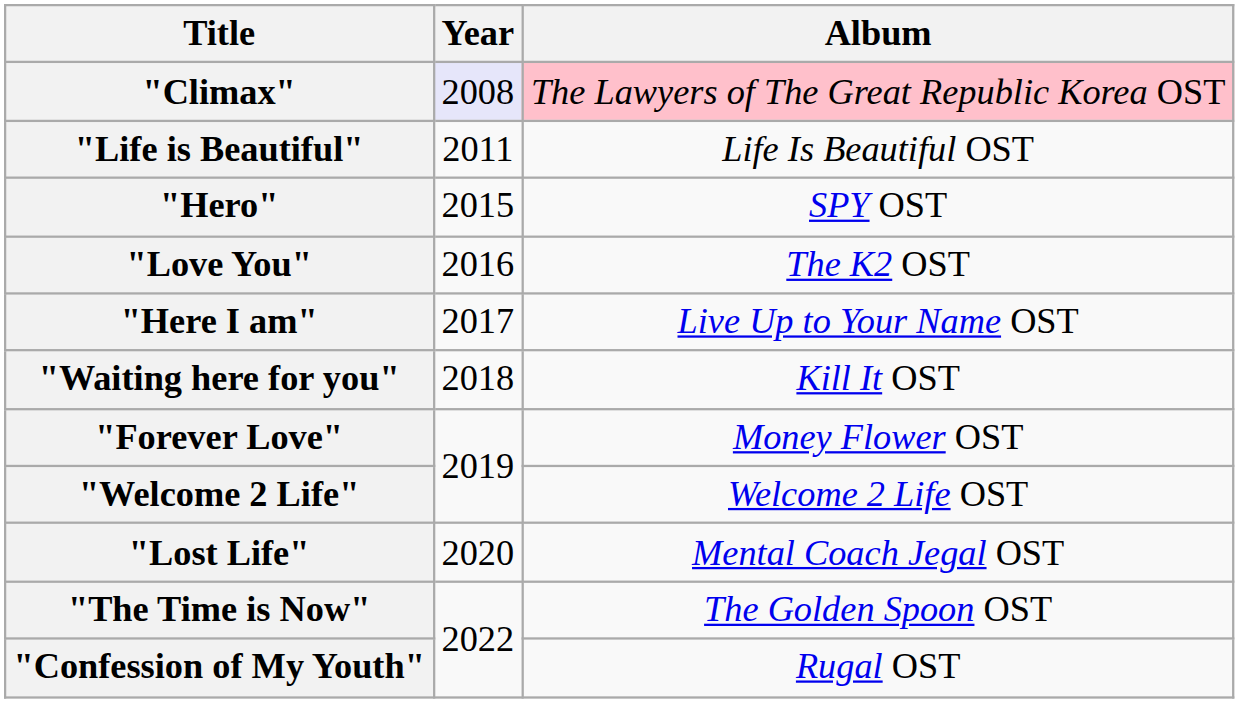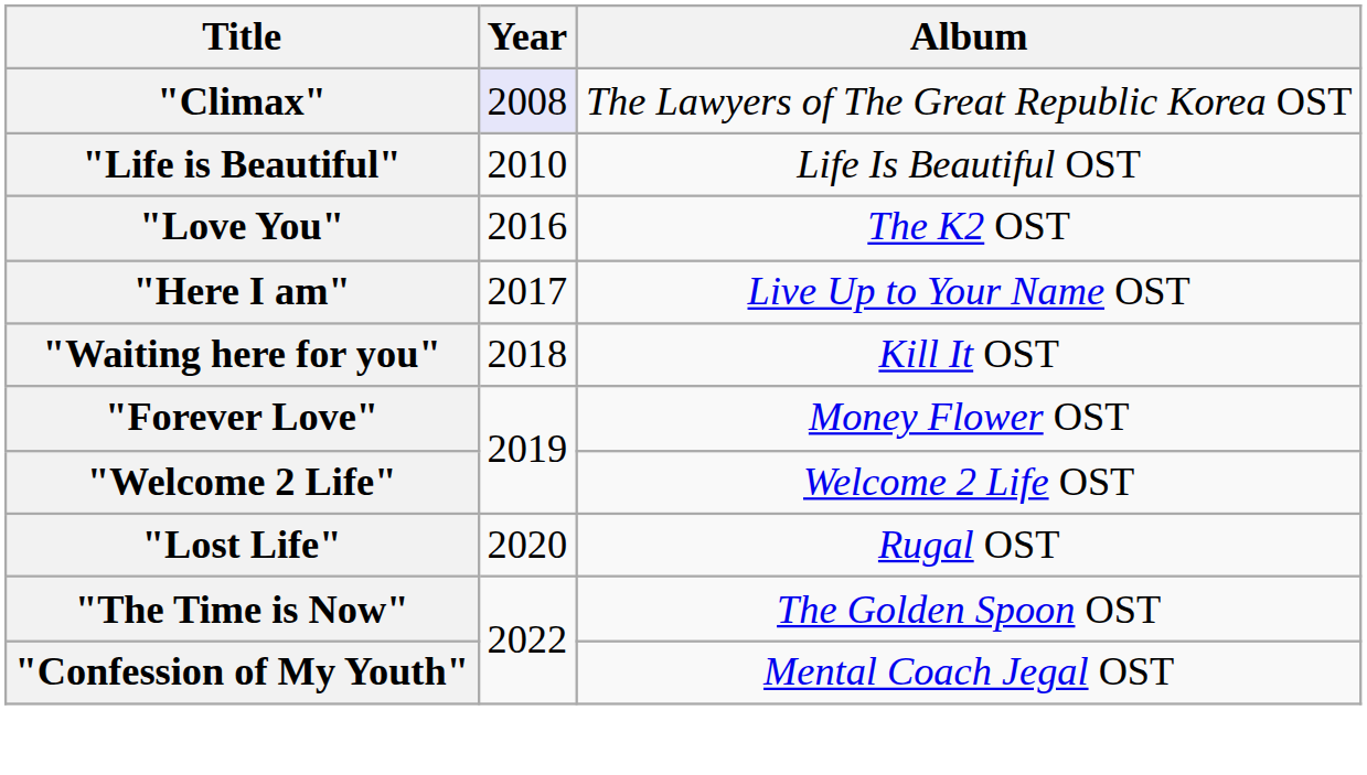 <table class="wikitable plainrowheaders" style="text-align:center;">
 <tr>
 <th>Title</th>
 <th>Year</th>
 <th>Album</th>
 </tr>
 <tr>
 <th scope="row">"Climax"</th>
 <td style="background: lavender;">2008</td>
-<td style="background: pink;"><em>The Lawyers of The Great Republic Korea</em> OST</td>
+<td><em>The Lawyers of The Great Republic Korea</em> OST</td>
 </tr>
 <tr>
 <th scope="row">"Life is Beautiful"</th>
-<td>2011</td>
+<td>2010</td>
 <td><em>Life Is Beautiful</em> OST</td>
-</tr>
-<tr>
-<th scope="row">"Hero"</th>
-<td>2015</td>
-<td><em><a href='#'>SPY</a></em> OST</td>
 </tr>
 <tr>
 <th scope="row">"Love You"</th>
 <td>2016</td>
 <td><em><a href='#'>The K2</a></em> OST</td>
 </tr>
 <tr>
 <th scope="row">"Here I am"</th>
 <td>2017</td>
 <td><em><a href='#'>Live Up to Your Name</a></em> OST</td>
 </tr>
 <tr>
 <th scope="row">"Waiting here for you"</th>
 <td>2018</td>
 <td><em><a href='#'>Kill It</a></em> OST</td>
 </tr>
 <tr>
 <th scope="row">"Forever Love"</th>
 <td rowspan="2">2019</td>
 <td><em><a href='#'>Money Flower</a></em> OST</td>
 </tr>
 <tr>
 <th scope="row">"Welcome 2 Life"</th>
 <td><em><a href='#'>Welcome 2 Life</a></em> OST</td>
 </tr>
 <tr>
 <th scope="row">"Lost Life"</th>
 <td>2020</td>
-<td><em><a href='#'>Mental Coach Jegal</a></em> OST</td>
+<td><em><a href='#'>Rugal</a></em> OST</td>
 </tr>
 <tr>
 <th scope="row">"The Time is Now"</th>
 <td rowspan="2">2022</td>
 <td><em><a href='#'>The Golden Spoon</a></em> OST</td>
 </tr>
 <tr>
 <th scope="row">"Confession of My Youth"</th>
-<td><em><a href='#'>Rugal</a></em> OST</td>
+<td><em><a href='#'>Mental Coach Jegal</a></em> OST</td>
 </tr>
 </table>
